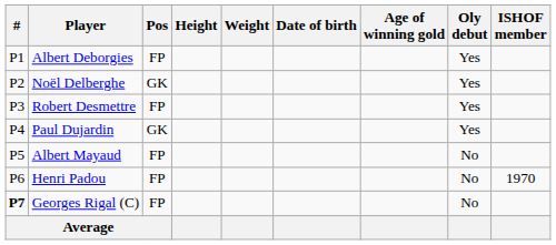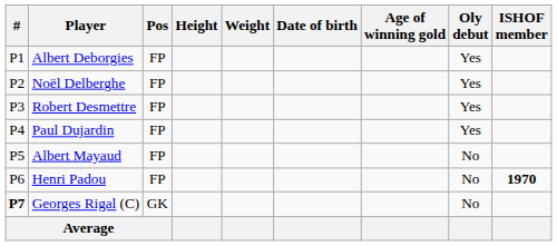 <table class="wikitable sortable" style="text-align: center; font-size: 85%; margin-left: 1em;">
 <tr>
 <th>#</th>
 <th>Player</th>
 <th>Pos</th>
 <th>Height</th>
 <th>Weight</th>
 <th>Date of birth</th>
 <th>Age of<br>winning gold</th>
 <th>Oly<br>debut</th>
 <th>ISHOF<br>member</th>
 </tr>
 <tr>
 <td>P1</td>
 <td style="text-align: left;" data-sort-value="Deborgies, Albert"><a href='#'>Albert Deborgies</a></td>
 <td>FP</td>
 <td style="text-align: left;"></td>
 <td style="text-align: right;"></td>
 <td style="text-align: right;"></td>
 <td style="text-align: left;"></td>
 <td>Yes</td>
 <td></td>
 </tr>
 <tr>
 <td>P2</td>
 <td style="text-align: left;" data-sort-value="Delberghe, Noël"><a href='#'>Noël Delberghe</a></td>
-<td>GK</td>
+<td>FP</td>
 <td style="text-align: left;"></td>
 <td style="text-align: right;"></td>
 <td style="text-align: right;"></td>
 <td style="text-align: left;"></td>
 <td>Yes</td>
 <td></td>
 </tr>
 <tr>
 <td>P3</td>
 <td style="text-align: left;" data-sort-value="Desmettre, Robert"><a href='#'>Robert Desmettre</a></td>
 <td>FP</td>
 <td style="text-align: left;"></td>
 <td style="text-align: right;"></td>
 <td style="text-align: right;"></td>
 <td style="text-align: left;"></td>
 <td>Yes</td>
 <td></td>
 </tr>
 <tr>
 <td>P4</td>
 <td style="text-align: left;" data-sort-value="Dujardin, Paul"><a href='#'>Paul Dujardin</a></td>
-<td>GK</td>
+<td>FP</td>
 <td style="text-align: left;"></td>
 <td style="text-align: right;"></td>
 <td style="text-align: right;"></td>
 <td style="text-align: left;"></td>
 <td>Yes</td>
 <td></td>
 </tr>
 <tr>
 <td>P5</td>
 <td style="text-align: left;" data-sort-value="Mayaud, Albert"><a href='#'>Albert Mayaud</a></td>
 <td>FP</td>
 <td style="text-align: left;"></td>
 <td style="text-align: right;"></td>
 <td style="text-align: right;"></td>
 <td style="text-align: left;"></td>
 <td>No</td>
 <td></td>
 </tr>
 <tr>
 <td>P6</td>
 <td style="text-align: left;" data-sort-value="Padou, Henri"><a href='#'>Henri Padou</a></td>
 <td>FP</td>
 <td style="text-align: left;"></td>
 <td style="text-align: right;"></td>
 <td style="text-align: right;"></td>
 <td style="text-align: left;"></td>
 <td>No</td>
-<td>1970</td>
+<td><strong>1970</strong></td>
 </tr>
 <tr>
 <td><strong>P7</strong></td>
 <td style="text-align: left;" data-sort-value="Rigal, Georges"><a href='#'>Georges Rigal</a> (C)</td>
-<td>FP</td>
+<td>GK</td>
 <td style="text-align: left;"></td>
 <td style="text-align: right;"></td>
 <td style="text-align: right;"></td>
 <td style="text-align: left;"></td>
 <td>No</td>
 <td></td>
 </tr>
 <tr>
 <th colspan="3">Average</th>
 <th style="text-align: left;"></th>
 <th style="text-align: right;"></th>
 <th style="text-align: right;"></th>
 <th style="text-align: left;"></th>
 <th></th>
 <th></th>
 </tr>
 </table>
